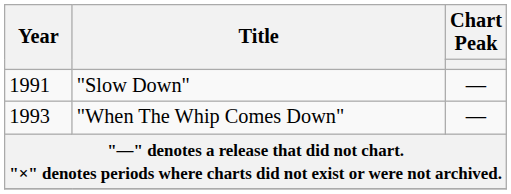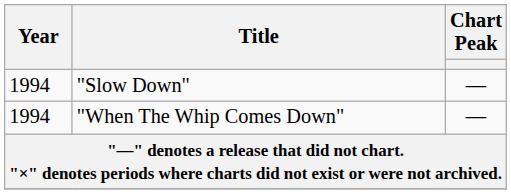 <table class="wikitable">
 <tr>
 <th rowspan="2">Year</th>
 <th rowspan="2">Title</th>
 <th colspan="1">Chart Peak</th>
 </tr>
 <tr>
 <th width="40"></th>
 </tr>
 <tr>
-<td rowspan="1">1991</td>
+<td rowspan="1">1994</td>
 <td>"Slow Down"</td>
 <td align="center">—</td>
 </tr>
 <tr>
-<td rowspan="1">1993</td>
+<td rowspan="1">1994</td>
 <td>"When The Whip Comes Down"</td>
 <td align="center">—</td>
 </tr>
 <tr>
 <th colspan="5"><small>"—" denotes a release that did not chart.<br>"×" denotes periods where charts did not exist or were not archived.</small></th>
 </tr>
 <tr>
 </tr>
 </table>
